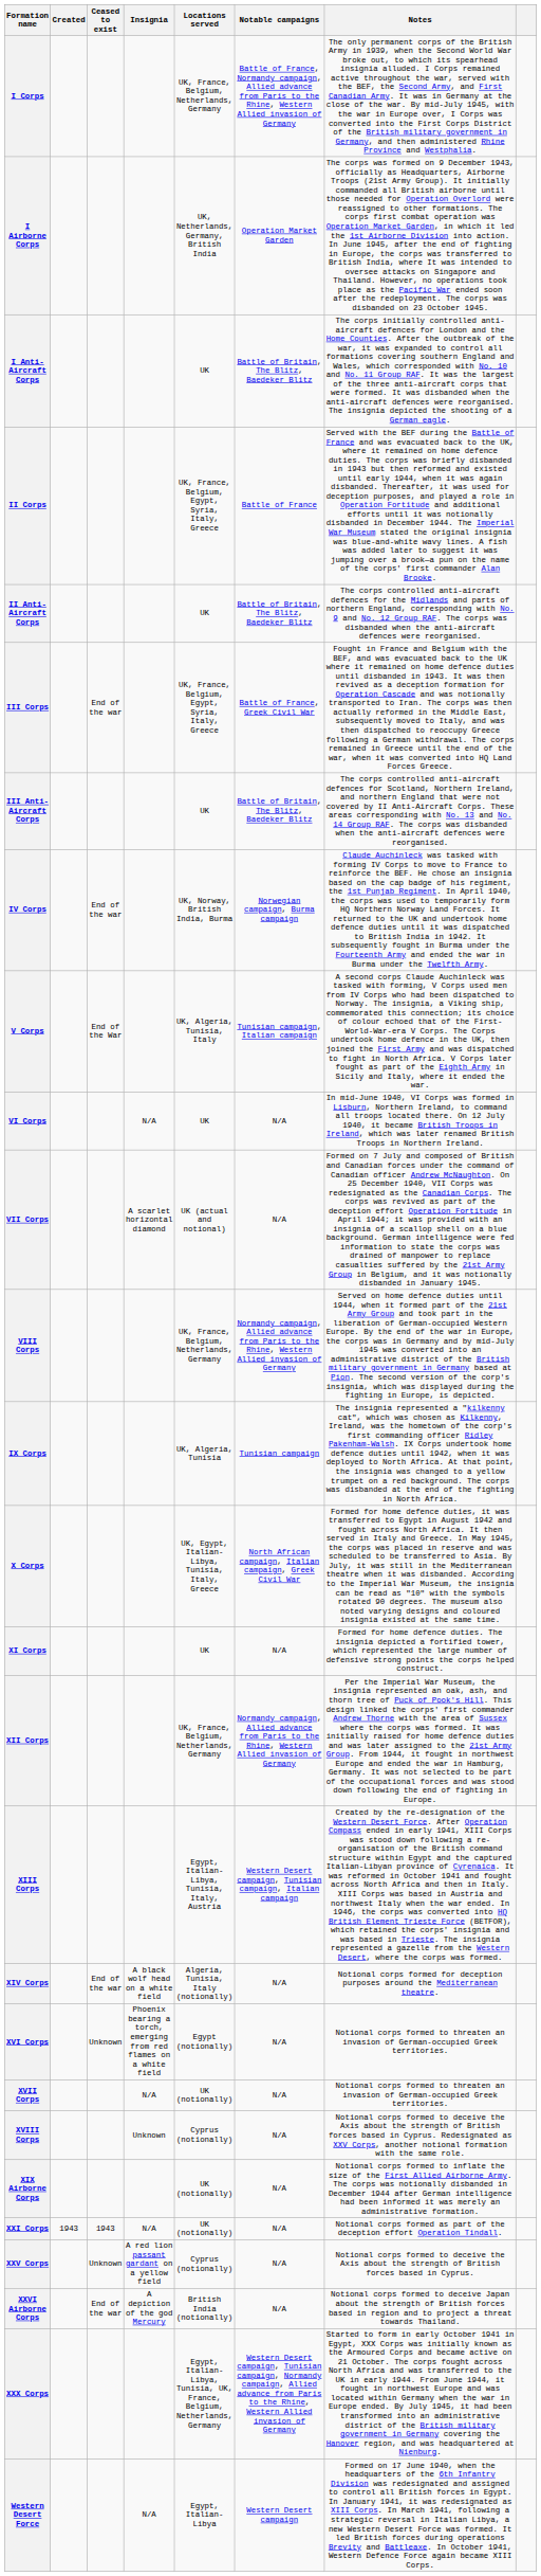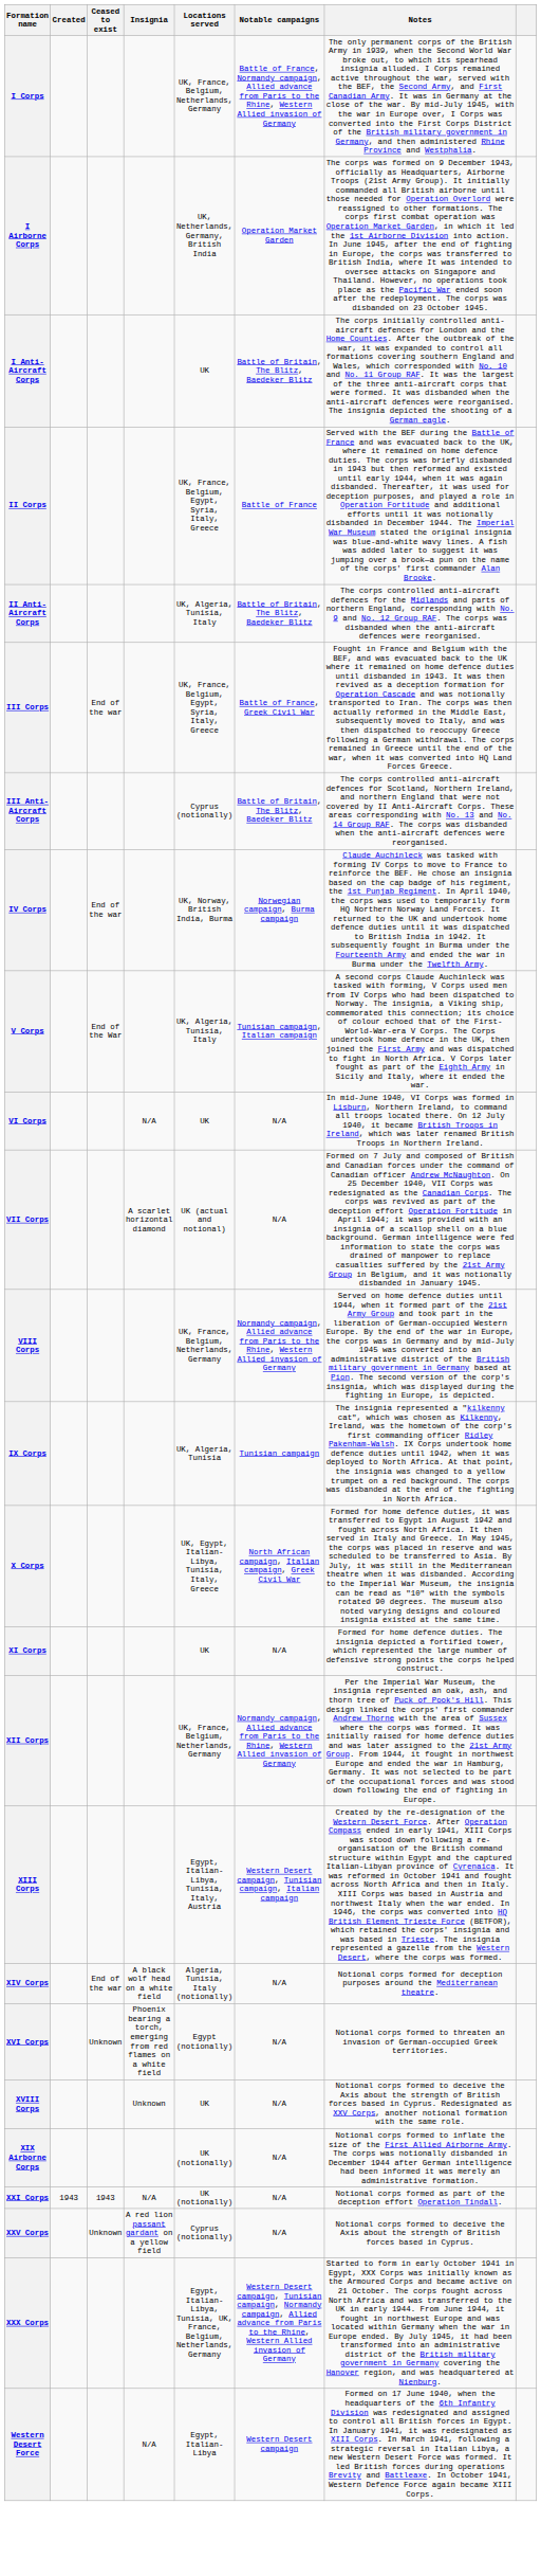 <table class="wikitable sortable plainrowheaders" style="text-align: left; border-spacing: 2px; border: 1px solid darkgray; width: 100%;">
 <tr>
 <th width="5%" scope="col">Formation name</th>
 <th width=5% scope="col">Created</th>
 <th width=5% scope="col">Ceased to exist</th>
 <th class=unsortable width=5% scope="col">Insignia</th>
 <th class=unsortable width=10% scope="col">Locations served</th>
 <th class=unsortable width=20% scope="col">Notable campaigns</th>
 <th class=unsortable width=45% scope="col">Notes</th>
 <th class=unsortable width=5% scope="col"></th>
 </tr>
 <tr>
 <th scope="row" style="text-align:center;"><a href='#'>I Corps</a></th>
 <td align="center"></td>
 <td align="center"></td>
 <td align="center"></td>
 <td align="center">UK, France, Belgium, Netherlands, Germany</td>
 <td align="center"><a href='#'>Battle of France</a>, <a href='#'>Normandy campaign</a>, <a href='#'>Allied advance from Paris to the Rhine</a>, <a href='#'>Western Allied invasion of Germany</a></td>
 <td align="center">The only permanent corps of the British Army in 1939, when the Second World War broke out, to which its spearhead insignia alluded. I Corps remained active throughout the war, served with the BEF, the <a href='#'>Second Army</a>, and <a href='#'>First Canadian Army</a>. It was in Germany at the close of the war. By mid-July 1945, with the war in Europe over, I Corps was converted into the First Corps District of the <a href='#'>British military government in Germany</a>, and then administered <a href='#'>Rhine Province</a> and <a href='#'>Westphalia</a>.</td>
 <td align="center"></td>
 </tr>
 <tr>
 <th scope="row" style="text-align:center;"><a href='#'>I Airborne Corps</a></th>
 <td align="center"></td>
 <td align="center"></td>
 <td align="center"></td>
 <td align="center">UK, Netherlands, Germany, British India</td>
 <td align="center"><a href='#'>Operation Market Garden</a></td>
 <td align="center">The corps was formed on 9 December 1943, officially as Headquarters, Airborne Troops (21st Army Group). It initially commanded all British airborne until those needed for <a href='#'>Operation Overlord</a> were reassigned to other formations. The corps first combat operation was <a href='#'>Operation Market Garden</a>, in which it led the <a href='#'>1st Airborne Division</a> into action. In June 1945, after the end of fighting in Europe, the corps was transferred to British India, where It was intended to oversee attacks on Singapore and Thailand. However, no operations took place as the <a href='#'>Pacific War</a> ended soon after the redeployment. The corps was disbanded on 23 October 1945.</td>
 <td align="center"></td>
 </tr>
 <tr>
 <th scope="row" style="text-align:center;"><a href='#'>I Anti-Aircraft Corps</a></th>
 <td align="center"></td>
 <td align="center"></td>
 <td align="center"></td>
 <td align="center">UK</td>
 <td align="center"><a href='#'>Battle of Britain</a>, <a href='#'>The Blitz</a>, <a href='#'>Baedeker Blitz</a></td>
 <td align="center">The corps initially controlled anti-aircraft defences for London and the <a href='#'>Home Counties</a>. After the outbreak of the war, it was expanded to control all formations covering southern England and Wales, which corresponded with <a href='#'>No. 10</a> and <a href='#'>No. 11 Group RAF</a>. It was the largest of the three anti-aircraft corps that were formed. It was disbanded when the anti-aircraft defences were reorganised. The insignia depicted the shooting of a <a href='#'>German eagle</a>.</td>
 <td align="center"></td>
 </tr>
 <tr>
 <th scope="row" style="text-align:center;"><a href='#'>II Corps</a></th>
 <td align="center"></td>
 <td align="center"></td>
 <td align="center"></td>
 <td align="center">UK, France, Belgium, Egypt, Syria, Italy, Greece</td>
 <td align="center"><a href='#'>Battle of France</a></td>
 <td align="center">Served with the BEF during the <a href='#'>Battle of France</a> and was evacuated back to the UK, where it remained on home defence duties. The corps was briefly disbanded in 1943 but then reformed and existed until early 1944, when it was again disbanded. Thereafter, it was used for deception purposes, and played a role in <a href='#'>Operation Fortitude</a> and additional efforts until it was notionally disbanded in December 1944. The <a href='#'>Imperial War Museum</a> stated the original insignia was blue-and-white wavy lines. A fish was added later to suggest it was jumping over a brook—a pun on the name of the corps' first commander <a href='#'>Alan Brooke</a>.</td>
 <td align="center"></td>
 </tr>
 <tr>
 <th scope="row" style="text-align:center;"><a href='#'>II Anti-Aircraft Corps</a></th>
 <td align="center"></td>
 <td align="center"></td>
 <td align="center"></td>
-<td align="center">UK</td>
+<td align="center">UK, Algeria, Tunisia, Italy</td>
 <td align="center"><a href='#'>Battle of Britain</a>, <a href='#'>The Blitz</a>, <a href='#'>Baedeker Blitz</a></td>
 <td align="center">The corps controlled anti-aircraft defences for the <a href='#'>Midlands</a> and parts of northern England, corresponding with <a href='#'>No. 9</a> and <a href='#'>No. 12 Group RAF</a>. The corps was disbanded when the anti-aircraft defences were reorganised.</td>
 <td align="center"></td>
 </tr>
 <tr>
 <th scope="row" style="text-align:center;"><a href='#'>III Corps</a></th>
 <td align="center"></td>
 <td align="center">End of the war</td>
 <td align="center"></td>
 <td align="center">UK, France, Belgium, Egypt, Syria, Italy, Greece</td>
 <td align="center"><a href='#'>Battle of France</a>, <a href='#'>Greek Civil War</a></td>
 <td align="center">Fought in France and Belgium with the BEF, and was evacuated back to the UK where it remained on home defence duties until disbanded in 1943. It was then revived as a deception formation for <a href='#'>Operation Cascade</a> and was notionally transported to Iran. The corps was then actually reformed in the Middle East, subsequently moved to Italy, and was then dispatched to reoccupy Greece following a German withdrawal. The corps remained in Greece until the end of the war, when it was converted into HQ Land Forces Greece.</td>
 <td align="center"></td>
 </tr>
 <tr>
 <th scope="row" style="text-align:center;"><a href='#'>III Anti-Aircraft Corps</a></th>
 <td align="center"></td>
 <td align="center"></td>
 <td align="center"></td>
-<td align="center">UK</td>
+<td align="center">Cyprus (notionally)</td>
 <td align="center"><a href='#'>Battle of Britain</a>, <a href='#'>The Blitz</a>, <a href='#'>Baedeker Blitz</a></td>
 <td align="center">The corps controlled anti-aircraft defences for Scotland, Northern Ireland, and northern England that were not covered by II Anti-Aircraft Corps. These areas corresponding with <a href='#'>No. 13</a> and <a href='#'>No. 14 Group RAF</a>. The corps was disbanded when the anti-aircraft defences were reorganised.</td>
 <td align="center"></td>
 </tr>
 <tr>
 <th scope="row" style="text-align:center;"><a href='#'>IV Corps</a></th>
 <td align="center"></td>
 <td align="center">End of the war</td>
 <td align="center"></td>
 <td align="center">UK, Norway, British India, Burma</td>
 <td align="center"><a href='#'>Norwegian campaign</a>, <a href='#'>Burma campaign</a></td>
 <td align="center"><a href='#'>Claude Auchinleck</a> was tasked with forming IV Corps to move to France to reinforce the BEF. He chose an insignia based on the cap badge of his regiment, the <a href='#'>1st Punjab Regiment</a>. In April 1940, the corps was used to temporarily form HQ Northern Norway Land Forces. It returned to the UK and undertook home defence duties until it was dispatched to British India in 1942. It subsequently fought in Burma under the <a href='#'>Fourteenth Army</a> and ended the war in Burma under the <a href='#'>Twelfth Army</a>.</td>
 <td align="center"></td>
 </tr>
 <tr>
 <th scope="row" style="text-align:center;"><a href='#'>V Corps</a></th>
 <td align="center"></td>
 <td align="center">End of the War</td>
 <td align="center"></td>
 <td align="center">UK, Algeria, Tunisia, Italy</td>
 <td align="center"><a href='#'>Tunisian campaign</a>, <a href='#'>Italian campaign</a></td>
 <td align="center">A second corps Claude Auchinleck was tasked with forming, V Corps used men from IV Corps who had been dispatched to Norway. The insignia, a Viking ship, commemorated this connection; its choice of colour echoed that of the First-World-War-era V Corps. The Corps undertook home defence in the UK, then joined the <a href='#'>First Army</a> and was dispatched to fight in North Africa. V Corps later fought as part of the <a href='#'>Eighth Army</a> in Sicily and Italy, where it ended the war.</td>
 <td align="center"></td>
 </tr>
 <tr>
 <th scope="row" style="text-align:center;"><a href='#'>VI Corps</a></th>
 <td align="center"></td>
 <td align="center"></td>
 <td align="center">N/A</td>
 <td align="center">UK</td>
 <td align="center">N/A</td>
 <td align="center">In mid-June 1940, VI Corps was formed in <a href='#'>Lisburn</a>, Northern Ireland, to command all troops located there. On 12 July 1940, it became <a href='#'>British Troops in Ireland</a>, which was later renamed British Troops in Northern Ireland.</td>
 <td align="center"></td>
 </tr>
 <tr>
 <th scope="row" style="text-align:center;"><a href='#'>VII Corps</a></th>
 <td align="center"></td>
 <td align="center"></td>
 <td align="center">A scarlet horizontal diamond</td>
 <td align="center">UK (actual and notional)</td>
 <td align="center">N/A</td>
 <td align="center">Formed on 7 July and composed of British and Canadian forces under the command of Canadian officer <a href='#'>Andrew McNaughton</a>. On 25 December 1940, VII Corps was redesignated as the <a href='#'>Canadian Corps</a>. The corps was revived as part of the deception effort <a href='#'>Operation Fortitude</a> in April 1944; it was provided with an insignia of a scallop shell on a blue background. German intelligence were fed information to state the corps was drained of manpower to replace casualties suffered by the <a href='#'>21st Army Group</a> in Belgium, and it was notionally disbanded in January 1945.</td>
 <td align="center"></td>
 </tr>
 <tr>
 <th scope="row" style="text-align:center;"><a href='#'>VIII Corps</a></th>
 <td align="center"></td>
 <td align="center"></td>
 <td align="center"></td>
 <td align="center">UK, France, Belgium, Netherlands, Germany</td>
 <td align="center"><a href='#'>Normandy campaign</a>, <a href='#'>Allied advance from Paris to the Rhine</a>, <a href='#'>Western Allied invasion of Germany</a></td>
 <td align="center">Served on home defence duties until 1944, when it formed part of the <a href='#'>21st Army Group</a> and took part in the liberation of German-occupied Western Europe. By the end of the war in Europe, the corps was in Germany and by mid-July 1945 was converted into an administrative district of the <a href='#'>British military government in Germany</a> based at <a href='#'>Pion</a>. The second version of the corp's insignia, which was displayed during the fighting in Europe, is depicted.</td>
 <td align="center"></td>
 </tr>
 <tr>
 <th scope="row" style="text-align:center;"><a href='#'>IX Corps</a></th>
 <td align="center"></td>
 <td align="center"></td>
 <td align="center"></td>
 <td align="center">UK, Algeria, Tunisia</td>
 <td align="center"><a href='#'>Tunisian campaign</a></td>
 <td align="center">The insignia represented a "<a href='#'>kilkenny</a> cat", which was chosen as <a href='#'>Kilkenny</a>, Ireland, was the hometown of the corp's first commanding officer <a href='#'>Ridley Pakenham-Walsh</a>. IX Corps undertook home defence duties until 1942, when it was deployed to North Africa. At that point, the insignia was changed to a yellow trumpet on a red background. The corps was disbanded at the end of the fighting in North Africa.</td>
 <td align="center"></td>
 </tr>
 <tr>
 <th scope="row" style="text-align:center;"><a href='#'>X Corps</a></th>
 <td align="center"></td>
 <td align="center"></td>
 <td align="center"></td>
 <td align="center">UK, Egypt, Italian-Libya, Tunisia, Italy, Greece</td>
 <td align="center"><a href='#'>North African campaign</a>, <a href='#'>Italian campaign</a>, <a href='#'>Greek Civil War</a></td>
 <td align="center">Formed for home defence duties, it was transferred to Egypt in August 1942 and fought across North Africa. It then served in Italy and Greece. In May 1945, the corps was placed in reserve and was scheduled to be transferred to Asia. By July, it was still in the Mediterranean theatre when it was disbanded. According to the Imperial War Museum, the insignia can be read as "10" with the symbols rotated 90 degrees. The museum also noted varying designs and coloured insignia existed at the same time.</td>
 <td align="center"></td>
 </tr>
 <tr>
 <th scope="row" style="text-align:center;"><a href='#'>XI Corps</a></th>
 <td align="center"></td>
 <td align="center"></td>
 <td align="center"></td>
 <td align="center">UK</td>
 <td align="center">N/A</td>
 <td align="center">Formed for home defence duties. The insignia depicted a fortified tower, which represented the large number of defensive strong points the corps helped construct.</td>
 <td align="center"></td>
 </tr>
 <tr>
 <th scope="row" style="text-align:center;"><a href='#'>XII Corps</a></th>
 <td align="center"></td>
 <td align="center"></td>
 <td align="center"></td>
 <td align="center">UK, France, Belgium, Netherlands, Germany</td>
 <td align="center"><a href='#'>Normandy campaign</a>, <a href='#'>Allied advance from Paris to the Rhine</a>, <a href='#'>Western Allied invasion of Germany</a></td>
 <td align="center">Per the Imperial War Museum, the insignia represented an oak, ash, and thorn tree of <a href='#'>Puck of Pook's Hill</a>. This design linked the corps' first commander <a href='#'>Andrew Thorne</a> with the area of <a href='#'>Sussex</a> where the corps was formed. It was initially raised for home defence duties and was later assigned to the <a href='#'>21st Army Group</a>. From 1944, it fought in northwest Europe and ended the war in Hamburg, Germany. It was not selected to be part of the occupational forces and was stood down following the end of fighting in Europe.</td>
 <td align="center"></td>
 </tr>
 <tr>
 <th scope="row" style="text-align:center;"><a href='#'>XIII Corps</a></th>
 <td align="center"></td>
 <td align="center"></td>
 <td align="center"></td>
 <td align="center">Egypt, Italian-Libya, Tunisia, Italy, Austria</td>
 <td align="center"><a href='#'>Western Desert campaign</a>, <a href='#'>Tunisian campaign</a>, <a href='#'>Italian campaign</a></td>
 <td align="center">Created by the re-designation of the <a href='#'>Western Desert Force</a>. After <a href='#'>Operation Compass</a> ended in early 1941, XIII Corps was stood down following a re-organisation of the British command structure within Egypt and the captured Italian-Libyan province of <a href='#'>Cyrenaica</a>. It was reformed in October 1941 and fought across North Africa and then in Italy. XIII Corps was based in Austria and northwest Italy when the war ended. In 1946, the corps was converted into <a href='#'>HQ British Element Trieste Force</a> (BETFOR), which retained the corps' insignia and was based in <a href='#'>Trieste</a>. The insignia represented a gazelle from the <a href='#'>Western Desert</a>, where the corps was formed.</td>
 <td align="center"></td>
 </tr>
 <tr>
 <th scope="row" style="text-align:center;"><a href='#'>XIV Corps</a></th>
 <td align="center"></td>
 <td align="center">End of the war</td>
 <td align="center">A black wolf head on a white field</td>
 <td align="center">Algeria, Tunisia, Italy (notionally)</td>
 <td align="center">N/A</td>
 <td align="center">Notional corps formed for deception purposes around the <a href='#'>Mediterranean theatre</a>.</td>
 <td align="center"></td>
 </tr>
 <tr>
 <th scope="row" style="text-align:center;"><a href='#'>XVI Corps</a></th>
 <td align="center"></td>
 <td align="center">Unknown</td>
 <td align="center">Phoenix bearing a torch, emerging from red flames on a white field</td>
 <td align="center">Egypt (notionally)</td>
 <td align="center">N/A</td>
 <td align="center">Notional corps formed to threaten an invasion of German-occupied Greek territories.</td>
 <td align="center"></td>
 </tr>
 <tr>
-<th scope="row" style="text-align:center;"><a href='#'>XVII Corps</a></th>
-<td align="center"></td>
-<td align="center"></td>
-<td align="center">N/A</td>
-<td align="center">UK (notionally)</td>
-<td align="center">N/A</td>
-<td align="center">Notional corps formed to threaten an invasion of German-occupied Greek territories.</td>
-<td align="center"></td>
-</tr>
-<tr>
 <th scope="row" style="text-align:center;"><a href='#'>XVIII Corps</a></th>
 <td align="center"></td>
 <td align="center"></td>
 <td align="center">Unknown</td>
-<td align="center">Cyprus (notionally)</td>
+<td align="center">UK</td>
 <td align="center">N/A</td>
 <td align="center">Notional corps formed to deceive the Axis about the strength of British forces based in Cyprus. Redesignated as <a href='#'>XXV Corps</a>, another notional formation with the same role.</td>
 <td align="center"></td>
 </tr>
 <tr>
 <th scope="row" style="text-align:center;"><a href='#'>XIX Airborne Corps</a></th>
 <td align="center"></td>
 <td align="center"></td>
 <td align="center"></td>
 <td align="center">UK (notionally)</td>
 <td align="center">N/A</td>
 <td align="center">Notional corps formed to inflate the size of the <a href='#'>First Allied Airborne Army</a>. The corps was notionally disbanded in December 1944 after German intelligence had been informed it was merely an administrative formation.</td>
 <td align="center"><br></td>
 </tr>
 <tr>
 <th scope="row" style="text-align:center;"><a href='#'>XXI Corps</a></th>
 <td align="center">1943</td>
 <td align="center">1943</td>
 <td align="center">N/A</td>
 <td align="center">UK (notionally)</td>
 <td align="center">N/A</td>
 <td align="center">Notional corps formed as part of the deception effort <a href='#'>Operation Tindall</a>.</td>
 <td align="center"></td>
 </tr>
 <tr>
 <th scope="row" style="text-align:center;"><a href='#'>XXV Corps</a></th>
 <td align="center"></td>
 <td align="center">Unknown</td>
 <td align="center">A red lion <a href='#'>passant gardant</a> on a yellow field</td>
 <td align="center">Cyprus (notionally)</td>
 <td align="center">N/A</td>
 <td align="center">Notional corps formed to deceive the Axis about the strength of British forces based in Cyprus.</td>
 <td align="center"></td>
 </tr>
 <tr>
-<th scope="row" style="text-align:center;"><a href='#'>XXVI Airborne Corps</a></th>
-<td align="center"></td>
-<td align="center">End of the war</td>
-<td align="center">A depiction of the god <a href='#'>Mercury</a></td>
-<td align="center">British India (notionally)</td>
-<td align="center">N/A</td>
-<td align="center">Notional corps formed to deceive Japan about the strength of British forces based in region and to project a threat towards Thailand.</td>
-<td align="center"></td>
-</tr>
-<tr>
 <th scope="row" style="text-align:center;"><a href='#'>XXX Corps</a></th>
 <td align="center"></td>
 <td align="center"></td>
 <td align="center"></td>
 <td align="center">Egypt, Italian-Libya, Tunisia, UK, France, Belgium, Netherlands, Germany</td>
 <td align="center"><a href='#'>Western Desert campaign</a>, <a href='#'>Tunisian campaign</a>, <a href='#'>Normandy campaign</a>, <a href='#'>Allied advance from Paris to the Rhine</a>, <a href='#'>Western Allied invasion of Germany</a></td>
 <td align="center">Started to form in early October 1941 in Egypt, XXX Corps was initially known as the Armoured Corps and became active on 21 October. The corps fought across North Africa and was transferred to the UK in early 1944. From June 1944, it fought in northwest Europe and was located within Germany when the war in Europe ended. By July 1945, it had been transformed into an administrative district of the <a href='#'>British military government in Germany</a> covering the <a href='#'>Hanover</a> region, and was headquartered at <a href='#'>Nienburg</a>.</td>
 <td align="center"></td>
 </tr>
 <tr>
 <th scope="row" style="text-align:center;"><a href='#'>Western Desert Force</a></th>
 <td align="center"></td>
 <td align="center"></td>
 <td align="center">N/A</td>
 <td align="center">Egypt, Italian-Libya</td>
 <td align="center"><a href='#'>Western Desert campaign</a></td>
 <td align="center">Formed on 17 June 1940, when the headquarters of the <a href='#'>6th Infantry Division</a> was redesignated and assigned to control all British forces in Egypt. In January 1941, it was redesignated as <a href='#'>XIII Corps</a>. In March 1941, following a strategic reversal in Italian Libya, a new Western Desert Force was formed. It led British forces during operations <a href='#'>Brevity</a> and <a href='#'>Battleaxe</a>. In October 1941, Western Defence Force again became XIII Corps.</td>
 <td align="center"></td>
 </tr>
 </table>
